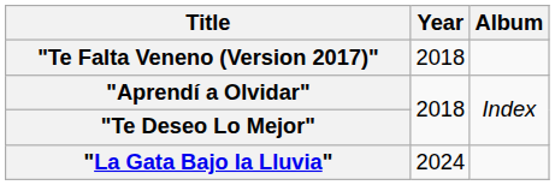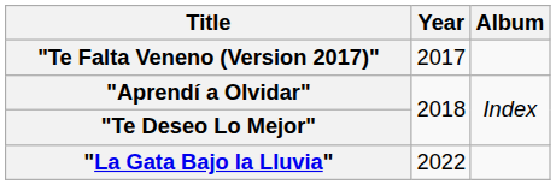 <table class="wikitable plainrowheaders" style="text-align:center;">
 <tr>
 <th scope="col" style="width:18em;">Title</th>
 <th scope="col" style="width:1em;">Year</th>
 <th scope="col">Album</th>
 </tr>
 <tr>
 <th scope="row">"Te Falta Veneno (Version 2017)"</th>
-<td>2018</td>
+<td>2017</td>
 <td></td>
 </tr>
 <tr>
 <th scope="row">"Aprendí a Olvidar"<br></th>
 <td rowspan="2">2018</td>
 <td rowspan="2"><em>Index</em></td>
 </tr>
 <tr>
 <th scope="row">"Te Deseo Lo Mejor"</th>
 </tr>
 <tr>
 <th scope="row">"<a href='#'>La Gata Bajo la Lluvia</a>"</th>
-<td>2024</td>
+<td>2022</td>
 <td></td>
 </tr>
 </table>
